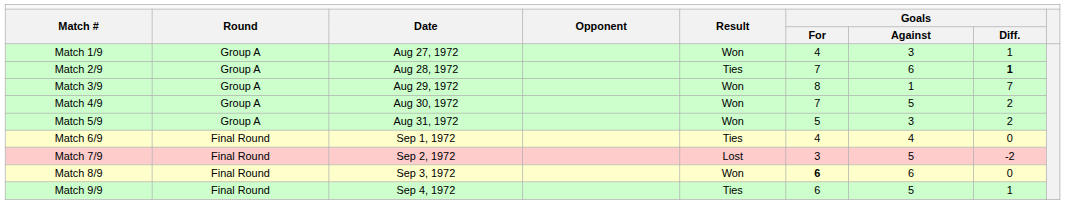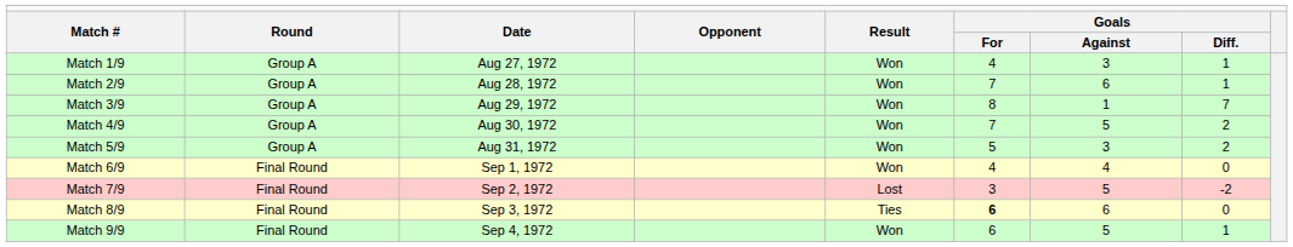 <table class="wikitable" style="text-align: center; width: 98%; font-size: 100%; margin-left: 1em;">
 <tr>
 <td colspan="10"></td>
 </tr>
 <tr>
 <th rowspan="2">Match #</th>
 <th rowspan="2">Round</th>
 <th rowspan="2">Date</th>
 <th rowspan="2">Opponent</th>
 <th rowspan="2">Result</th>
 <th colspan="3">Goals</th>
 <th rowspan="2"></th>
 </tr>
 <tr>
 <th>For</th>
 <th>Against</th>
 <th>Diff.</th>
 </tr>
 <tr style="background: #cfc;">
 <td>Match 1/9</td>
 <td>Group A</td>
 <td>Aug 27, 1972</td>
 <td></td>
 <td>Won</td>
 <td>4</td>
 <td>3</td>
 <td>1</td>
 <td rowspan="9" style="background: #f2f2f2;"></td>
 </tr>
 <tr style="background: #cfc;">
 <td>Match 2/9</td>
 <td>Group A</td>
 <td>Aug 28, 1972</td>
 <td></td>
-<td>Ties</td>
+<td>Won</td>
 <td>7</td>
 <td>6</td>
-<td><strong>1</strong></td>
+<td>1</td>
 </tr>
 <tr style="background: #cfc;">
 <td>Match 3/9</td>
 <td>Group A</td>
 <td>Aug 29, 1972</td>
 <td></td>
 <td>Won</td>
 <td>8</td>
 <td>1</td>
 <td>7</td>
 </tr>
 <tr style="background: #cfc;">
 <td>Match 4/9</td>
 <td>Group A</td>
 <td>Aug 30, 1972</td>
 <td></td>
 <td>Won</td>
 <td>7</td>
 <td>5</td>
 <td>2</td>
 </tr>
 <tr style="background: #cfc;">
 <td>Match 5/9</td>
 <td>Group A</td>
 <td>Aug 31, 1972</td>
 <td></td>
 <td>Won</td>
 <td>5</td>
 <td>3</td>
 <td>2</td>
 </tr>
 <tr style="background: #ffc;">
 <td>Match 6/9</td>
 <td>Final Round</td>
 <td>Sep 1, 1972</td>
 <td></td>
-<td>Ties</td>
+<td>Won</td>
 <td>4</td>
 <td>4</td>
 <td>0</td>
 </tr>
 <tr style="background: #fcc;">
 <td>Match 7/9</td>
 <td>Final Round</td>
 <td>Sep 2, 1972</td>
 <td></td>
 <td>Lost</td>
 <td>3</td>
 <td>5</td>
 <td>-2</td>
 </tr>
 <tr style="background: #ffc;">
 <td>Match 8/9</td>
 <td>Final Round</td>
 <td>Sep 3, 1972</td>
 <td></td>
-<td>Won</td>
+<td>Ties</td>
 <td><strong>6</strong></td>
 <td>6</td>
 <td>0</td>
 </tr>
 <tr style="background: #cfc;">
 <td>Match 9/9</td>
 <td>Final Round</td>
 <td>Sep 4, 1972</td>
 <td></td>
-<td>Ties</td>
+<td>Won</td>
 <td>6</td>
 <td>5</td>
 <td>1</td>
 </tr>
 </table>
